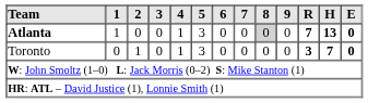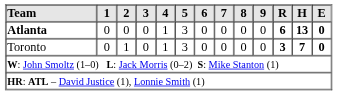 <table border="1" cellspacing="0"  style="width:425px; margin-left:3em;">
 <tr style="text-align:center; background:#e6e6e6;">
 <th style="text-align:left; width:28%;">Team</th>
 <th width=6%>1</th>
 <th width=6%>2</th>
 <th width=6%>3</th>
 <th width=6%>4</th>
 <th width=6%>5</th>
 <th width=6%>6</th>
 <th width=6%>7</th>
 <th width=6%>8</th>
 <th width=6%>9</th>
 <th width=6%>R</th>
 <th width=6%>H</th>
 <th width=6%>E</th>
 </tr>
 <tr style="text-align:center;">
 <td align=left><strong>Atlanta</strong></td>
-<td>1</td>
+<td>0</td>
 <td>0</td>
 <td>0</td>
 <td>1</td>
 <td>3</td>
 <td>0</td>
 <td>0</td>
-<td style="background: lightgrey;">0</td>
 <td>0</td>
-<td><strong>7</strong></td>
+<td>0</td>
+<td><strong>6</strong></td>
 <td><strong>13</strong></td>
 <td><strong>0</strong></td>
 </tr>
 <tr style="text-align:center;">
 <td align=left>Toronto</td>
 <td>0</td>
 <td>1</td>
 <td>0</td>
 <td>1</td>
 <td>3</td>
 <td>0</td>
 <td>0</td>
 <td>0</td>
 <td>0</td>
 <td><strong>3</strong></td>
 <td><strong>7</strong></td>
 <td><strong>0</strong></td>
 </tr>
 <tr style="text-align:left;">
 <td colspan=13><small><strong>W</strong>: <a href='#'>John Smoltz</a> (1–0)   <strong>L</strong>: <a href='#'>Jack Morris</a> (0–2)  <strong>S</strong>: <a href='#'>Mike Stanton</a> (1)</small></td>
 </tr>
 <tr style="text-align:left;">
 <td colspan=13><small><strong>HR</strong>: <strong>ATL</strong> – <a href='#'>David Justice</a> (1), <a href='#'>Lonnie Smith</a> (1)</small></td>
 </tr>
 </table>
